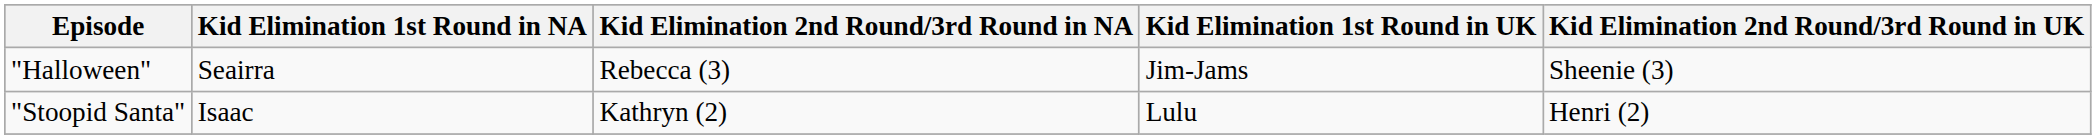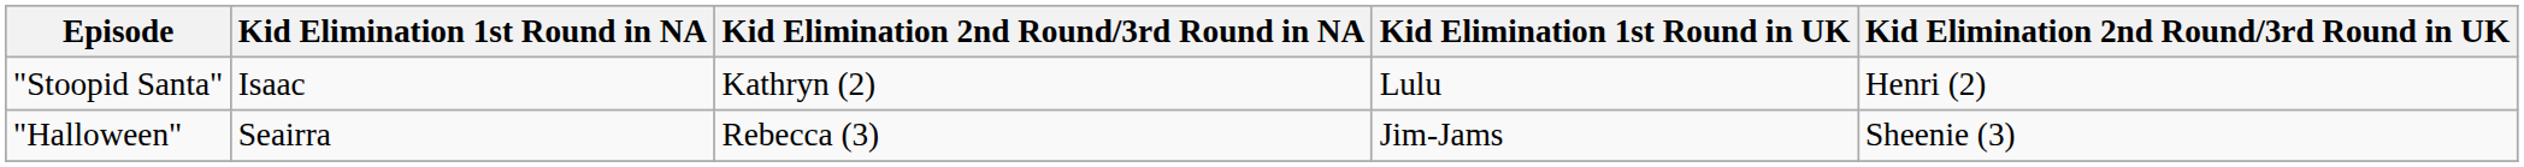 <table class="wikitable">
 <tr>
 <th>Episode</th>
 <th>Kid Elimination 1st Round in NA</th>
 <th>Kid Elimination 2nd Round/3rd Round in NA</th>
 <th>Kid Elimination 1st Round in UK</th>
 <th>Kid Elimination 2nd Round/3rd Round in UK</th>
 </tr>
 <tr>
+<td>"Stoopid Santa"</td>
+<td>Isaac</td>
+<td>Kathryn (2)</td>
+<td>Lulu</td>
+<td>Henri (2)</td>
+</tr>
+<tr>
 <td>"Halloween"</td>
 <td>Seairra</td>
 <td>Rebecca (3)</td>
 <td>Jim-Jams</td>
 <td>Sheenie (3)</td>
 </tr>
-<tr>
-<td>"Stoopid Santa"</td>
-<td>Isaac</td>
-<td>Kathryn (2)</td>
-<td>Lulu</td>
-<td>Henri (2)</td>
-</tr>
 </table>
